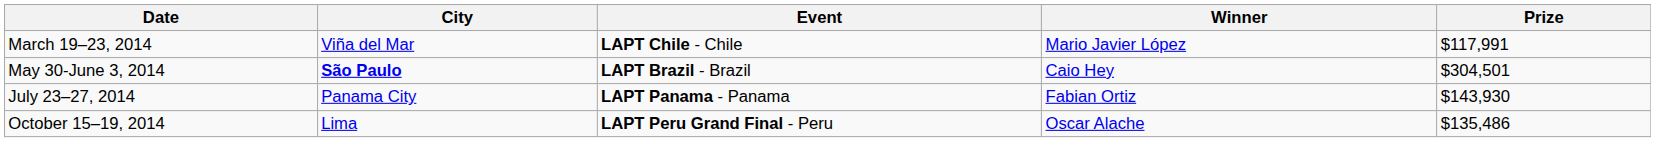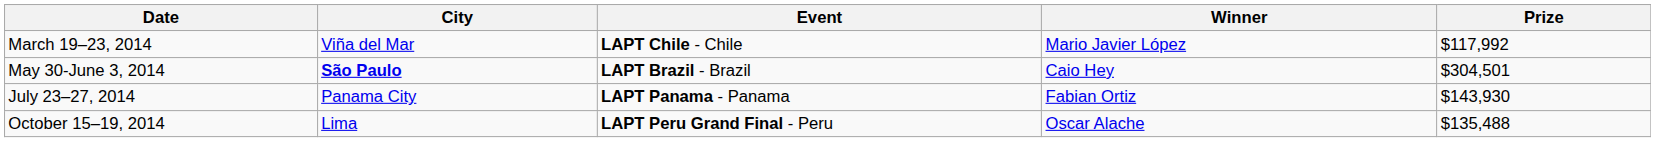 <table class="wikitable" width="100%">
 <tr>
 <th width="19%">Date</th>
 <th width="17%">City</th>
 <th width="27%">Event</th>
 <th width="24%">Winner</th>
 <th width="13%">Prize</th>
 </tr>
 <tr>
 <td>March 19–23, 2014</td>
 <td> <a href='#'>Viña del Mar</a></td>
 <td><strong>LAPT Chile</strong> - Chile</td>
 <td> <a href='#'>Mario Javier López</a></td>
-<td>$117,991</td>
+<td>$117,992</td>
 </tr>
 <tr>
 <td>May 30-June 3, 2014</td>
 <td><strong> <a href='#'>São Paulo</a></strong></td>
 <td><strong>LAPT Brazil</strong> - Brazil</td>
 <td> <a href='#'>Caio Hey</a></td>
 <td>$304,501</td>
 </tr>
 <tr>
 <td>July 23–27, 2014</td>
 <td> <a href='#'>Panama City</a></td>
 <td><strong>LAPT Panama</strong> - Panama</td>
 <td> <a href='#'>Fabian Ortiz</a></td>
 <td>$143,930</td>
 </tr>
 <tr>
 <td>October 15–19, 2014</td>
 <td> <a href='#'>Lima</a></td>
 <td><strong>LAPT Peru Grand Final</strong> - Peru</td>
 <td> <a href='#'>Oscar Alache</a></td>
-<td>$135,486</td>
+<td>$135,488</td>
 </tr>
 </table>
